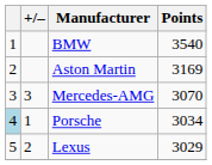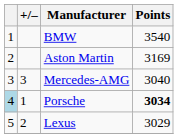 <table class="wikitable" style="font-size: 95%;">
 <tr>
 <th scope="col"></th>
 <th scope="col">+/–</th>
 <th scope="col">Manufacturer</th>
 <th scope="col">Points</th>
 </tr>
 <tr>
 <td align=center>1</td>
 <td align="left"></td>
 <td> <a href='#'>BMW</a></td>
 <td align=right>3540</td>
 </tr>
 <tr>
 <td align=center>2</td>
 <td align="left"></td>
 <td> <a href='#'>Aston Martin</a></td>
 <td align=right>3169</td>
 </tr>
 <tr>
 <td align=center>3</td>
 <td align="left"> 3</td>
 <td> <a href='#'>Mercedes-AMG</a></td>
-<td align=right>3070</td>
+<td align=right>3040</td>
 </tr>
 <tr>
 <td align=center style="background: lightblue;">4</td>
 <td align="left"> 1</td>
 <td> <a href='#'>Porsche</a></td>
-<td align=right>3034</td>
+<td align=right><strong>3034</strong></td>
 </tr>
 <tr>
 <td align=center>5</td>
 <td align="left"> 2</td>
 <td> <a href='#'>Lexus</a></td>
 <td align=right>3029</td>
 </tr>
 <tr>
 </tr>
 </table>
